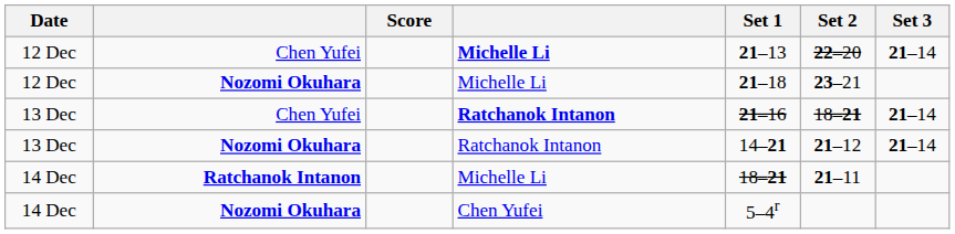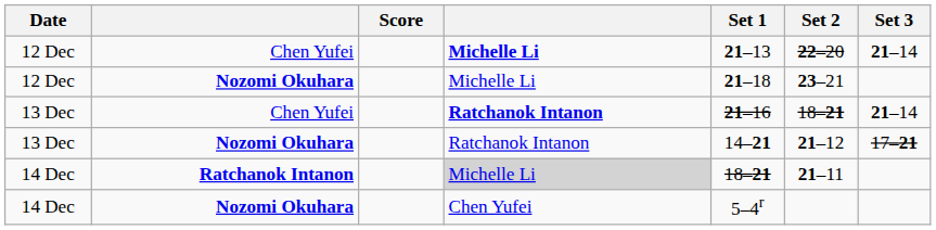 <table class="wikitable"style="text-align: center; font-size:90%">
 <tr>
 <th width="60">Date</th>
 <th align="right" width="200"></th>
 <th width="60">Score</th>
 <th align="left" width="200"></th>
 <th width="50">Set 1</th>
 <th width="50">Set 2</th>
 <th width="50">Set 3</th>
 </tr>
 <tr>
 <td>12 Dec</td>
 <td align="right"><a href='#'>Chen Yufei</a> </td>
 <td align="center"></td>
 <td align="left"><strong> <a href='#'>Michelle Li</a></strong></td>
 <td><strong>21</strong>–13</td>
 <td><s><strong>22</strong>–20</s></td>
 <td><strong>21</strong>–14</td>
 </tr>
 <tr>
 <td>12 Dec</td>
 <td align="right"><strong><a href='#'>Nozomi Okuhara</a> </strong></td>
 <td align="center"></td>
 <td align="left"> <a href='#'>Michelle Li</a></td>
 <td><strong>21</strong>–18</td>
 <td><strong>23</strong>–21</td>
 <td></td>
 </tr>
 <tr>
 <td>13 Dec</td>
 <td align="right"><a href='#'>Chen Yufei</a> </td>
 <td align="center"></td>
 <td align="left"><strong> <a href='#'>Ratchanok Intanon</a></strong></td>
 <td><s><strong>21</strong>–16</s></td>
 <td><s>18–<strong>21</strong></s></td>
 <td><strong>21</strong>–14</td>
 </tr>
 <tr>
 <td>13 Dec</td>
 <td align="right"><strong><a href='#'>Nozomi Okuhara</a> </strong></td>
 <td align="center"></td>
 <td align="left"> <a href='#'>Ratchanok Intanon</a></td>
 <td>14–<strong>21</strong></td>
 <td><strong>21</strong>–12</td>
-<td><strong>21</strong>–14</td>
+<td><s>17–<strong>21</strong></s></td>
 </tr>
 <tr>
 <td>14 Dec</td>
 <td align="right"><strong><a href='#'>Ratchanok Intanon</a> </strong></td>
 <td align="center"></td>
-<td align="left"> <a href='#'>Michelle Li</a></td>
+<td align="left" style="background: lightgrey;"> <a href='#'>Michelle Li</a></td>
 <td><s>18–<strong>21</strong></s></td>
 <td><strong>21</strong>–11</td>
 <td></td>
 </tr>
 <tr>
 <td>14 Dec</td>
 <td align="right"><strong><a href='#'>Nozomi Okuhara</a> </strong></td>
 <td align="center"></td>
 <td align="left"> <a href='#'>Chen Yufei</a></td>
 <td>5–4<sup>r</sup></td>
 <td></td>
 <td></td>
 </tr>
 </table>
